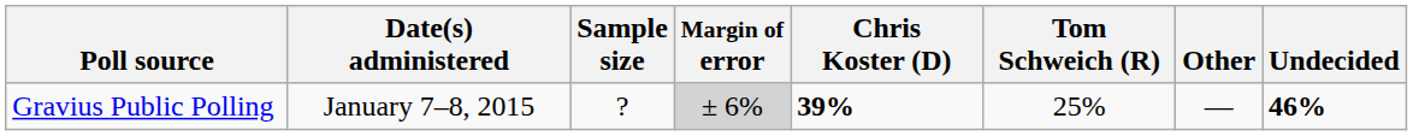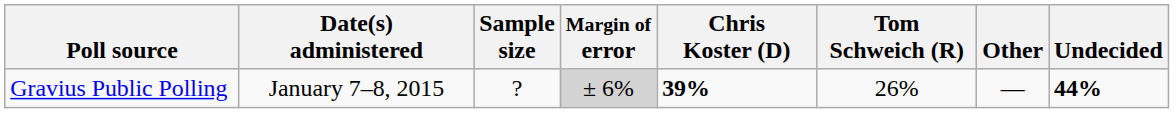 <table class="wikitable">
 <tr valign= bottom>
 <th style="width:150px;">Poll source</th>
 <th style="width:150px;">Date(s)<br>administered</th>
 <th class=small>Sample<br>size</th>
 <th><small>Margin of</small><br>error</th>
 <th style="width:100px;">Chris<br>Koster (D)</th>
 <th style="width:100px;">Tom<br>Schweich (R)</th>
 <th style="width:40px;">Other</th>
 <th style="width:40px;">Undecided</th>
 </tr>
 <tr>
 <td><a href='#'>Gravius Public Polling</a></td>
 <td align=center>January 7–8, 2015</td>
 <td align=center>?</td>
 <td align=center style="background: lightgrey;">± 6%</td>
 <td><strong>39%</strong></td>
-<td align=center>25%</td>
+<td align=center>26%</td>
 <td align=center>—</td>
-<td><strong>46%</strong></td>
+<td><strong>44%</strong></td>
 </tr>
 </table>
